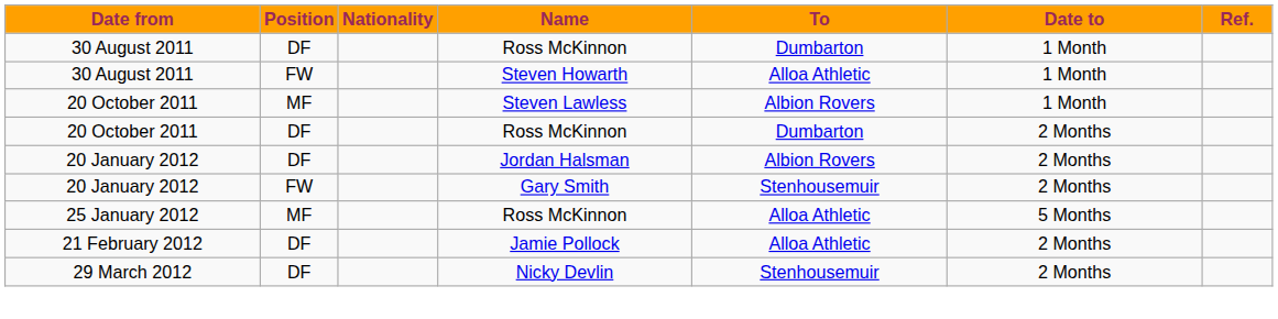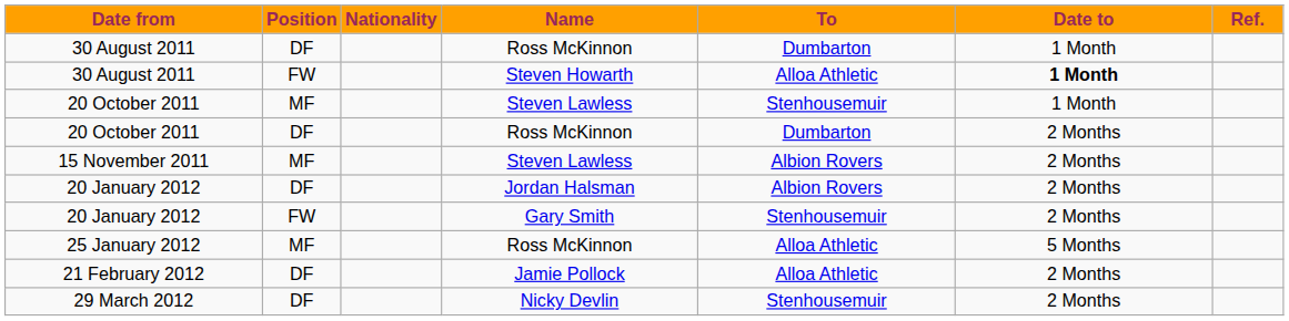 <table class="wikitable" style="text-align:center; font-size:90%">
 <tr>
 <th style="background:#ffa000; color:#98285c; width:200px;">Date from</th>
 <th style="background:#ffa000; color:#98285c; width:50px;">Position</th>
 <th style="background:#ffa000; color:#98285c; width:50px;">Nationality</th>
 <th style="background:#ffa000; color:#98285c; width:200px;">Name</th>
 <th style="background:#ffa000; color:#98285c; width:200px;">To</th>
 <th style="background:#ffa000; color:#98285c; width:200px;">Date to</th>
 <th style="background:#ffa000; color:#98285c; width:50px;">Ref.</th>
 </tr>
 <tr>
 <td>30 August 2011</td>
 <td>DF</td>
 <td></td>
 <td>Ross McKinnon</td>
 <td><a href='#'>Dumbarton</a></td>
 <td>1 Month</td>
 <td></td>
 </tr>
 <tr>
 <td>30 August 2011</td>
 <td>FW</td>
 <td></td>
 <td><a href='#'>Steven Howarth</a></td>
 <td><a href='#'>Alloa Athletic</a></td>
-<td>1 Month</td>
+<td><strong>1 Month</strong></td>
 <td></td>
 </tr>
 <tr>
 <td>20 October 2011</td>
 <td>MF</td>
 <td></td>
 <td><a href='#'>Steven Lawless</a></td>
-<td><a href='#'>Albion Rovers</a></td>
+<td><a href='#'>Stenhousemuir</a></td>
 <td>1 Month</td>
 <td></td>
 </tr>
 <tr>
 <td>20 October 2011</td>
 <td>DF</td>
 <td></td>
 <td>Ross McKinnon</td>
 <td><a href='#'>Dumbarton</a></td>
+<td>2 Months</td>
+<td></td>
+</tr>
+<tr>
+<td>15 November 2011</td>
+<td>MF</td>
+<td></td>
+<td><a href='#'>Steven Lawless</a></td>
+<td><a href='#'>Albion Rovers</a></td>
 <td>2 Months</td>
 <td></td>
 </tr>
 <tr>
 <td>20 January 2012</td>
 <td>DF</td>
 <td></td>
 <td><a href='#'>Jordan Halsman</a></td>
 <td><a href='#'>Albion Rovers</a></td>
 <td>2 Months</td>
 <td></td>
 </tr>
 <tr>
 <td>20 January 2012</td>
 <td>FW</td>
 <td></td>
 <td><a href='#'>Gary Smith</a></td>
 <td><a href='#'>Stenhousemuir</a></td>
 <td>2 Months</td>
 <td></td>
 </tr>
 <tr>
 <td>25 January 2012</td>
 <td>MF</td>
 <td></td>
 <td>Ross McKinnon</td>
 <td><a href='#'>Alloa Athletic</a></td>
 <td>5 Months</td>
 <td></td>
 </tr>
 <tr>
 <td>21 February 2012</td>
 <td>DF</td>
 <td></td>
 <td><a href='#'>Jamie Pollock</a></td>
 <td><a href='#'>Alloa Athletic</a></td>
 <td>2 Months</td>
 <td></td>
 </tr>
 <tr>
 <td>29 March 2012</td>
 <td>DF</td>
 <td></td>
 <td><a href='#'>Nicky Devlin</a></td>
 <td><a href='#'>Stenhousemuir</a></td>
 <td>2 Months</td>
 <td></td>
 </tr>
 </table>
